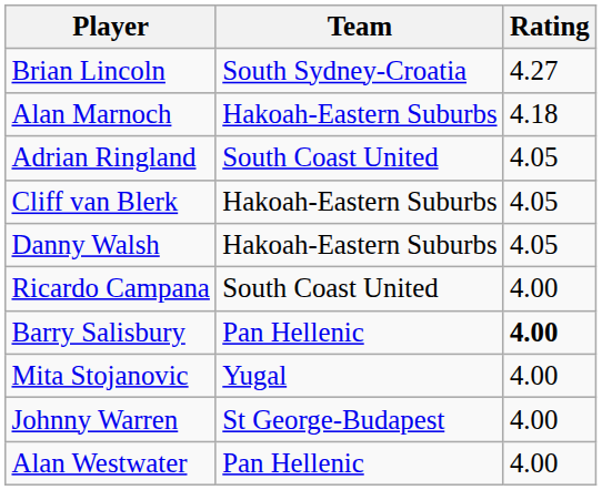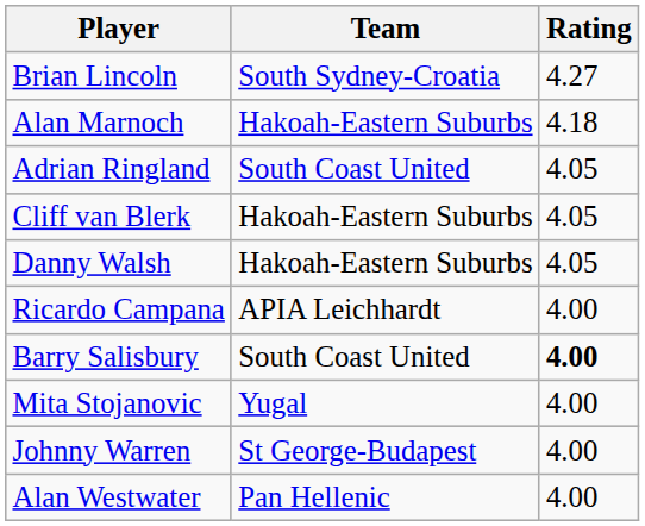 <table class="wikitable defaultcenter col3right">
 <tr>
 <th>Player</th>
 <th>Team</th>
 <th>Rating</th>
 </tr>
 <tr>
 <td><a href='#'>Brian Lincoln</a></td>
 <td><a href='#'>South Sydney-Croatia</a></td>
 <td>4.27</td>
 </tr>
 <tr>
 <td><a href='#'>Alan Marnoch</a></td>
 <td><a href='#'>Hakoah-Eastern Suburbs</a></td>
 <td>4.18</td>
 </tr>
 <tr>
 <td><a href='#'>Adrian Ringland</a></td>
 <td><a href='#'>South Coast United</a></td>
 <td>4.05</td>
 </tr>
 <tr>
 <td><a href='#'>Cliff van Blerk</a></td>
 <td>Hakoah-Eastern Suburbs</td>
 <td>4.05</td>
 </tr>
 <tr>
 <td><a href='#'>Danny Walsh</a></td>
 <td>Hakoah-Eastern Suburbs</td>
 <td>4.05</td>
 </tr>
 <tr>
 <td><a href='#'>Ricardo Campana</a></td>
-<td>South Coast United</td>
+<td>APIA Leichhardt</td>
 <td>4.00</td>
 </tr>
 <tr>
 <td><a href='#'>Barry Salisbury</a></td>
-<td><a href='#'>Pan Hellenic</a></td>
+<td>South Coast United</td>
 <td><strong>4.00</strong></td>
 </tr>
 <tr>
 <td><a href='#'>Mita Stojanovic</a></td>
 <td><a href='#'>Yugal</a></td>
 <td>4.00</td>
 </tr>
 <tr>
 <td><a href='#'>Johnny Warren</a></td>
 <td><a href='#'>St George-Budapest</a></td>
 <td>4.00</td>
 </tr>
 <tr>
 <td><a href='#'>Alan Westwater</a></td>
 <td><a href='#'>Pan Hellenic</a></td>
 <td>4.00</td>
 </tr>
 </table>
